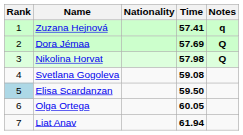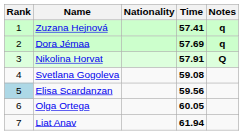 <table class="wikitable sortable" style="text-align:center">
 <tr>
 <th>Rank</th>
 <th>Name</th>
 <th>Nationality</th>
 <th>Time</th>
 <th>Notes</th>
 </tr>
 <tr bgcolor=ccffcc>
 <td>1</td>
 <td align=left><a href='#'>Zuzana Hejnová</a></td>
 <td align=left></td>
 <td><strong>57.41</strong></td>
 <td><strong>q</strong></td>
 </tr>
 <tr bgcolor=ccffcc>
 <td>2</td>
 <td align=left><a href='#'>Dora Jémaa</a></td>
 <td align=left></td>
 <td><strong>57.69</strong></td>
-<td><strong>Q</strong></td>
+<td><strong>q</strong></td>
 </tr>
 <tr bgcolor=ddffdd>
 <td>3</td>
 <td align=left><a href='#'>Nikolina Horvat</a></td>
 <td align=left></td>
-<td><strong>57.98</strong></td>
+<td><strong>57.91</strong></td>
 <td><strong>Q</strong></td>
 </tr>
 <tr>
 <td>4</td>
 <td align=left><a href='#'>Svetlana Gogoleva</a></td>
 <td align=left></td>
 <td><strong>59.08</strong></td>
 <td></td>
 </tr>
 <tr>
 <td style="background: lightblue;">5</td>
 <td align=left><a href='#'>Elisa Scardanzan</a></td>
 <td align=left></td>
-<td><strong>59.50</strong></td>
+<td><strong>59.56</strong></td>
 <td></td>
 </tr>
 <tr>
 <td>6</td>
 <td align=left><a href='#'>Olga Ortega</a></td>
 <td align=left></td>
 <td><strong>60.05</strong></td>
 <td></td>
 </tr>
 <tr>
 <td>7</td>
 <td align=left><a href='#'>Liat Anav</a></td>
 <td align=left></td>
 <td><strong>61.94</strong></td>
 <td></td>
 </tr>
 </table>
